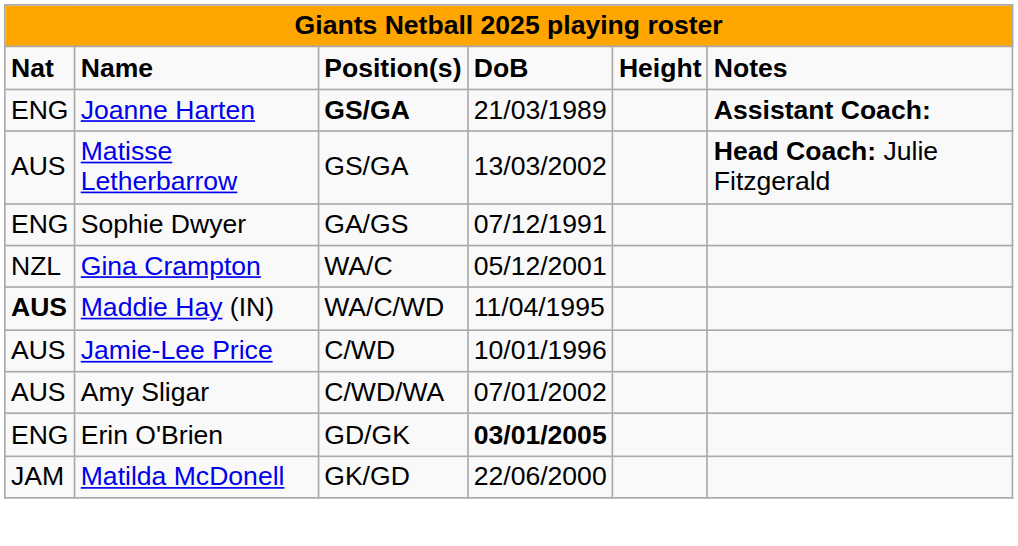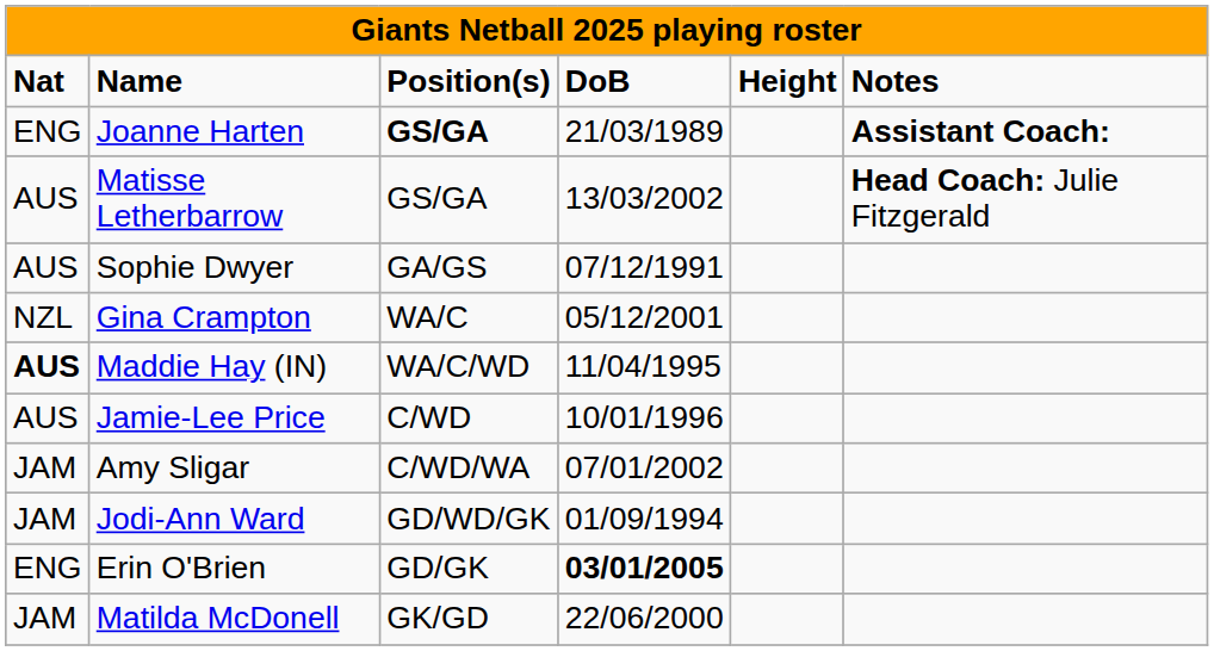 <table class="wikitable">
 <tr>
 <th colspan="6" style="background:#FFA500; color:charcoal;">Giants Netball 2025 playing roster</th>
 </tr>
 <tr>
 <td><strong>Nat</strong></td>
 <td><strong>Name</strong></td>
 <td><strong>Position(s)</strong></td>
 <td><strong>DoB</strong></td>
 <td><strong>Height</strong></td>
 <td><strong>Notes</strong></td>
 </tr>
 <tr>
 <td>ENG</td>
 <td><a href='#'>Joanne Harten</a></td>
 <td><strong>GS/GA</strong></td>
 <td>21/03/1989</td>
 <td></td>
 <td><strong>Assistant Coach:</strong></td>
 </tr>
 <tr>
 <td>AUS</td>
 <td><a href='#'>Matisse Letherbarrow</a></td>
 <td>GS/GA</td>
 <td>13/03/2002</td>
 <td></td>
 <td><strong>Head Coach:</strong> Julie Fitzgerald</td>
 </tr>
 <tr>
-<td>ENG</td>
+<td>AUS</td>
 <td>Sophie Dwyer</td>
 <td>GA/GS</td>
 <td>07/12/1991</td>
 <td></td>
 <td></td>
 </tr>
 <tr>
 <td>NZL</td>
 <td><a href='#'>Gina Crampton</a></td>
 <td>WA/C</td>
 <td>05/12/2001</td>
 <td></td>
 <td></td>
 </tr>
 <tr>
 <td><strong>AUS</strong></td>
 <td><a href='#'>Maddie Hay</a> (IN)</td>
 <td>WA/C/WD</td>
 <td>11/04/1995</td>
 <td></td>
 <td></td>
 </tr>
 <tr>
 <td>AUS</td>
 <td><a href='#'>Jamie-Lee Price</a></td>
 <td>C/WD</td>
 <td>10/01/1996</td>
 <td></td>
 <td></td>
 </tr>
 <tr>
-<td>AUS</td>
+<td>JAM</td>
 <td>Amy Sligar</td>
 <td>C/WD/WA</td>
 <td>07/01/2002</td>
+<td></td>
+<td></td>
+</tr>
+<tr>
+<td>JAM</td>
+<td><a href='#'>Jodi-Ann Ward</a></td>
+<td>GD/WD/GK</td>
+<td>01/09/1994</td>
 <td></td>
 <td></td>
 </tr>
 <tr>
 <td>ENG</td>
 <td>Erin O'Brien</td>
 <td>GD/GK</td>
 <td><strong>03/01/2005</strong></td>
 <td></td>
 <td></td>
 </tr>
 <tr>
 <td>JAM</td>
 <td><a href='#'>Matilda McDonell</a></td>
 <td>GK/GD</td>
 <td>22/06/2000</td>
 <td></td>
 <td></td>
 </tr>
 </table>
